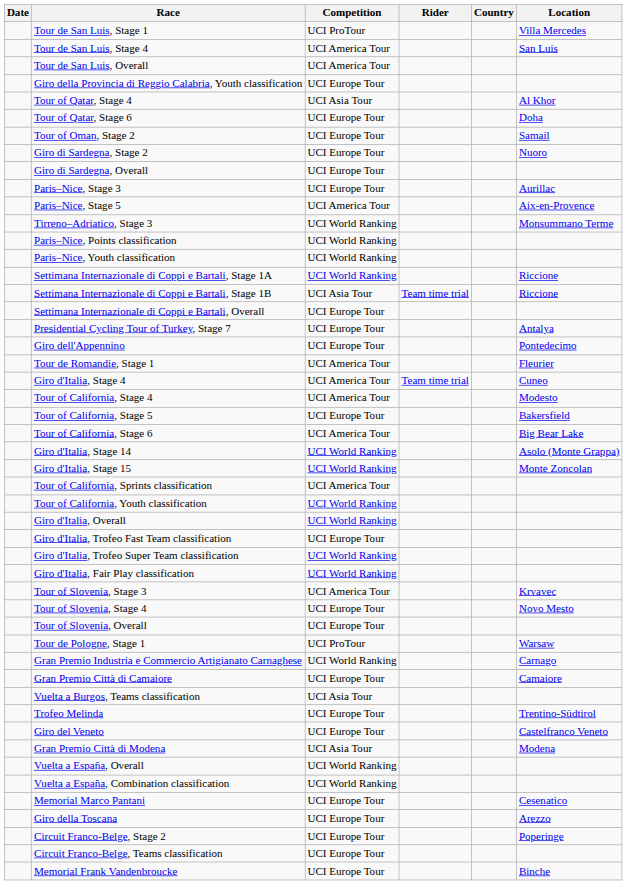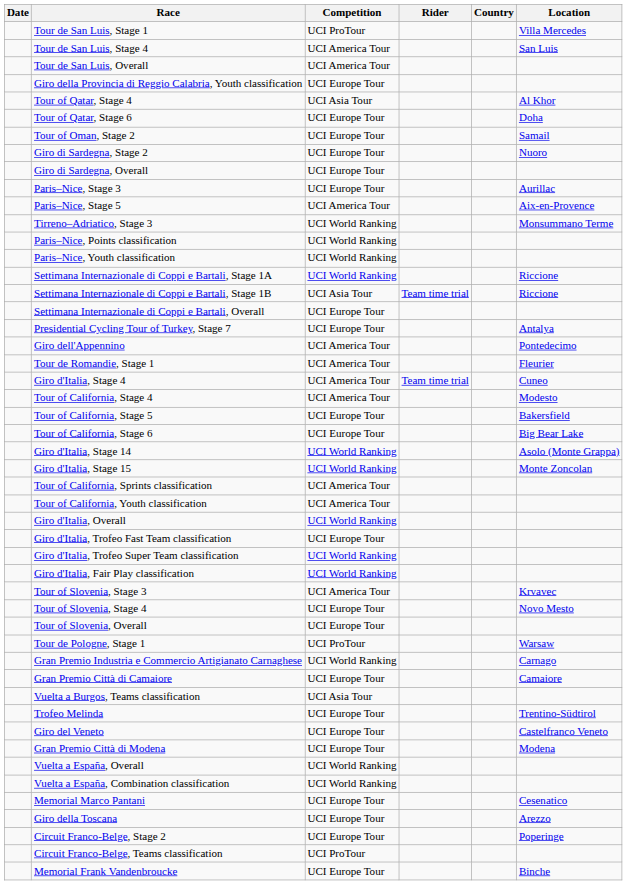 <table class="wikitable sortable">
 <tr>
 <th>Date</th>
 <th>Race</th>
 <th>Competition</th>
 <th>Rider</th>
 <th>Country</th>
 <th>Location</th>
 </tr>
 <tr>
 <td></td>
 <td><a href='#'>Tour de San Luis</a>, Stage 1</td>
 <td>UCI ProTour</td>
 <td></td>
 <td></td>
 <td><a href='#'>Villa Mercedes</a></td>
 </tr>
 <tr>
 <td></td>
 <td><a href='#'>Tour de San Luis</a>, Stage 4</td>
 <td>UCI America Tour</td>
 <td></td>
 <td></td>
 <td><a href='#'>San Luis</a></td>
 </tr>
 <tr>
 <td></td>
 <td><a href='#'>Tour de San Luis</a>, Overall</td>
 <td>UCI America Tour</td>
 <td></td>
 <td></td>
 <td></td>
 </tr>
 <tr>
 <td></td>
 <td><a href='#'>Giro della Provincia di Reggio Calabria</a>, Youth classification</td>
 <td>UCI Europe Tour</td>
 <td></td>
 <td></td>
 <td></td>
 </tr>
 <tr>
 <td></td>
 <td><a href='#'>Tour of Qatar</a>, Stage 4</td>
 <td>UCI Asia Tour</td>
 <td></td>
 <td></td>
 <td><a href='#'>Al Khor</a></td>
 </tr>
 <tr>
 <td></td>
 <td><a href='#'>Tour of Qatar</a>, Stage 6</td>
 <td>UCI Europe Tour</td>
 <td></td>
 <td></td>
 <td><a href='#'>Doha</a></td>
 </tr>
 <tr>
 <td></td>
 <td><a href='#'>Tour of Oman</a>, Stage 2</td>
 <td>UCI Europe Tour</td>
 <td></td>
 <td></td>
 <td><a href='#'>Samail</a></td>
 </tr>
 <tr>
 <td></td>
 <td><a href='#'>Giro di Sardegna</a>, Stage 2</td>
 <td>UCI Europe Tour</td>
 <td></td>
 <td></td>
 <td><a href='#'>Nuoro</a></td>
 </tr>
 <tr>
 <td></td>
 <td><a href='#'>Giro di Sardegna</a>, Overall</td>
 <td>UCI Europe Tour</td>
 <td></td>
 <td></td>
 <td></td>
 </tr>
 <tr>
 <td></td>
 <td><a href='#'>Paris–Nice</a>, Stage 3</td>
 <td>UCI Europe Tour</td>
 <td></td>
 <td></td>
 <td><a href='#'>Aurillac</a></td>
 </tr>
 <tr>
 <td></td>
 <td><a href='#'>Paris–Nice</a>, Stage 5</td>
 <td>UCI America Tour</td>
 <td></td>
 <td></td>
 <td><a href='#'>Aix-en-Provence</a></td>
 </tr>
 <tr>
 <td></td>
 <td><a href='#'>Tirreno–Adriatico</a>, Stage 3</td>
 <td>UCI World Ranking</td>
 <td></td>
 <td></td>
 <td><a href='#'>Monsummano Terme</a></td>
 </tr>
 <tr>
 <td></td>
 <td><a href='#'>Paris–Nice</a>, Points classification</td>
 <td>UCI World Ranking</td>
 <td></td>
 <td></td>
 <td></td>
 </tr>
 <tr>
 <td></td>
 <td><a href='#'>Paris–Nice</a>, Youth classification</td>
 <td>UCI World Ranking</td>
 <td></td>
 <td></td>
 <td></td>
 </tr>
 <tr>
 <td></td>
 <td><a href='#'>Settimana Internazionale di Coppi e Bartali</a>, Stage 1A</td>
 <td><a href='#'>UCI World Ranking</a></td>
 <td></td>
 <td></td>
 <td><a href='#'>Riccione</a></td>
 </tr>
 <tr>
 <td></td>
 <td><a href='#'>Settimana Internazionale di Coppi e Bartali</a>, Stage 1B</td>
 <td>UCI Asia Tour</td>
 <td><a href='#'>Team time trial</a></td>
 <td></td>
 <td><a href='#'>Riccione</a></td>
 </tr>
 <tr>
 <td></td>
 <td><a href='#'>Settimana Internazionale di Coppi e Bartali</a>, Overall</td>
 <td>UCI Europe Tour</td>
 <td></td>
 <td></td>
 <td></td>
 </tr>
 <tr>
 <td></td>
 <td><a href='#'>Presidential Cycling Tour of Turkey</a>, Stage 7</td>
 <td>UCI Europe Tour</td>
 <td></td>
 <td></td>
 <td><a href='#'>Antalya</a></td>
 </tr>
 <tr>
 <td></td>
 <td><a href='#'>Giro dell'Appennino</a></td>
-<td>UCI Europe Tour</td>
+<td>UCI America Tour</td>
 <td></td>
 <td></td>
 <td><a href='#'>Pontedecimo</a></td>
 </tr>
 <tr>
 <td></td>
 <td><a href='#'>Tour de Romandie</a>, Stage 1</td>
 <td>UCI America Tour</td>
 <td></td>
 <td></td>
 <td><a href='#'>Fleurier</a></td>
 </tr>
 <tr>
 <td></td>
 <td><a href='#'>Giro d'Italia</a>, Stage 4</td>
 <td>UCI America Tour</td>
 <td><a href='#'>Team time trial</a></td>
 <td></td>
 <td><a href='#'>Cuneo</a></td>
 </tr>
 <tr>
 <td></td>
 <td><a href='#'>Tour of California</a>, Stage 4</td>
 <td>UCI America Tour</td>
 <td></td>
 <td></td>
 <td><a href='#'>Modesto</a></td>
 </tr>
 <tr>
 <td></td>
 <td><a href='#'>Tour of California</a>, Stage 5</td>
 <td>UCI Europe Tour</td>
 <td></td>
 <td></td>
 <td><a href='#'>Bakersfield</a></td>
 </tr>
 <tr>
 <td></td>
 <td><a href='#'>Tour of California</a>, Stage 6</td>
-<td>UCI America Tour</td>
+<td>UCI Europe Tour</td>
 <td></td>
 <td></td>
 <td><a href='#'>Big Bear Lake</a></td>
 </tr>
 <tr>
 <td></td>
 <td><a href='#'>Giro d'Italia</a>, Stage 14</td>
 <td><a href='#'>UCI World Ranking</a></td>
 <td></td>
 <td></td>
 <td><a href='#'>Asolo (Monte Grappa)</a></td>
 </tr>
 <tr>
 <td></td>
 <td><a href='#'>Giro d'Italia</a>, Stage 15</td>
 <td><a href='#'>UCI World Ranking</a></td>
 <td></td>
 <td></td>
 <td><a href='#'>Monte Zoncolan</a></td>
 </tr>
 <tr>
 <td></td>
 <td><a href='#'>Tour of California</a>, Sprints classification</td>
 <td>UCI America Tour</td>
 <td></td>
 <td></td>
 <td></td>
 </tr>
 <tr>
 <td></td>
 <td><a href='#'>Tour of California</a>, Youth classification</td>
-<td><a href='#'>UCI World Ranking</a></td>
+<td>UCI America Tour</td>
 <td></td>
 <td></td>
 <td></td>
 </tr>
 <tr>
 <td></td>
 <td><a href='#'>Giro d'Italia</a>, Overall</td>
 <td><a href='#'>UCI World Ranking</a></td>
 <td></td>
 <td></td>
 <td></td>
 </tr>
 <tr>
 <td></td>
 <td><a href='#'>Giro d'Italia</a>, Trofeo Fast Team classification</td>
 <td>UCI Europe Tour</td>
 <td align="center"></td>
 <td></td>
 <td></td>
 </tr>
 <tr>
 <td></td>
 <td><a href='#'>Giro d'Italia</a>, Trofeo Super Team classification</td>
 <td><a href='#'>UCI World Ranking</a></td>
 <td align="center"></td>
 <td></td>
 <td></td>
 </tr>
 <tr>
 <td></td>
 <td><a href='#'>Giro d'Italia</a>, Fair Play classification</td>
 <td><a href='#'>UCI World Ranking</a></td>
 <td align="center"></td>
 <td></td>
 <td></td>
 </tr>
 <tr>
 <td></td>
 <td><a href='#'>Tour of Slovenia</a>, Stage 3</td>
 <td>UCI America Tour</td>
 <td></td>
 <td></td>
 <td><a href='#'>Krvavec</a></td>
 </tr>
 <tr>
 <td></td>
 <td><a href='#'>Tour of Slovenia</a>, Stage 4</td>
 <td>UCI Europe Tour</td>
 <td></td>
 <td></td>
 <td><a href='#'>Novo Mesto</a></td>
 </tr>
 <tr>
 <td></td>
 <td><a href='#'>Tour of Slovenia</a>, Overall</td>
 <td>UCI Europe Tour</td>
 <td></td>
 <td></td>
 <td></td>
 </tr>
 <tr>
 <td></td>
 <td><a href='#'>Tour de Pologne</a>, Stage 1</td>
 <td>UCI ProTour</td>
 <td></td>
 <td></td>
 <td><a href='#'>Warsaw</a></td>
 </tr>
 <tr>
 <td></td>
 <td><a href='#'>Gran Premio Industria e Commercio Artigianato Carnaghese</a></td>
 <td>UCI World Ranking</td>
 <td></td>
 <td></td>
 <td><a href='#'>Carnago</a></td>
 </tr>
 <tr>
 <td></td>
 <td><a href='#'>Gran Premio Città di Camaiore</a></td>
 <td>UCI Europe Tour</td>
 <td></td>
 <td></td>
 <td><a href='#'>Camaiore</a></td>
 </tr>
 <tr>
 <td></td>
 <td><a href='#'>Vuelta a Burgos</a>, Teams classification</td>
 <td>UCI Asia Tour</td>
 <td align="center"></td>
 <td></td>
 <td></td>
 </tr>
 <tr>
 <td></td>
 <td><a href='#'>Trofeo Melinda</a></td>
 <td>UCI Europe Tour</td>
 <td></td>
 <td></td>
 <td><a href='#'>Trentino-Südtirol</a></td>
 </tr>
 <tr>
 <td></td>
 <td><a href='#'>Giro del Veneto</a></td>
 <td>UCI Europe Tour</td>
 <td></td>
 <td></td>
 <td><a href='#'>Castelfranco Veneto</a></td>
 </tr>
 <tr>
 <td></td>
 <td><a href='#'>Gran Premio Città di Modena</a></td>
-<td>UCI Asia Tour</td>
+<td>UCI Europe Tour</td>
 <td></td>
 <td></td>
 <td><a href='#'>Modena</a></td>
 </tr>
 <tr>
 <td></td>
 <td><a href='#'>Vuelta a España</a>, Overall</td>
 <td>UCI World Ranking</td>
 <td></td>
 <td></td>
 <td></td>
 </tr>
 <tr>
 <td></td>
 <td><a href='#'>Vuelta a España</a>, Combination classification</td>
 <td>UCI World Ranking</td>
 <td></td>
 <td></td>
 <td></td>
 </tr>
 <tr>
 <td></td>
 <td><a href='#'>Memorial Marco Pantani</a></td>
 <td>UCI Europe Tour</td>
 <td></td>
 <td></td>
 <td><a href='#'>Cesenatico</a></td>
 </tr>
 <tr>
 <td></td>
 <td><a href='#'>Giro della Toscana</a></td>
 <td>UCI Europe Tour</td>
 <td></td>
 <td></td>
 <td><a href='#'>Arezzo</a></td>
 </tr>
 <tr>
 <td></td>
 <td><a href='#'>Circuit Franco-Belge</a>, Stage 2</td>
 <td>UCI Europe Tour</td>
 <td></td>
 <td></td>
 <td><a href='#'>Poperinge</a></td>
 </tr>
 <tr>
 <td></td>
 <td><a href='#'>Circuit Franco-Belge</a>, Teams classification</td>
-<td>UCI Europe Tour</td>
+<td>UCI ProTour</td>
 <td align="center"></td>
 <td></td>
 <td></td>
 </tr>
 <tr>
 <td></td>
 <td><a href='#'>Memorial Frank Vandenbroucke</a></td>
 <td>UCI Europe Tour</td>
 <td></td>
 <td></td>
 <td><a href='#'>Binche</a></td>
 </tr>
 </table>
